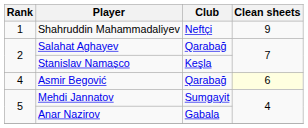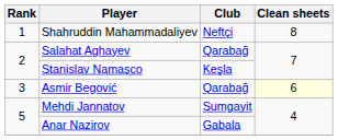 <table class="wikitable" style="text-align:center">
 <tr>
 <th>Rank</th>
 <th>Player</th>
 <th>Club</th>
 <th>Clean sheets</th>
 </tr>
 <tr>
 <td rowspan="1">1</td>
 <td align="left"> Shahruddin Mahammadaliyev</td>
 <td align="left"><a href='#'>Neftçi</a></td>
-<td rowspan="1">9</td>
+<td rowspan="1">8</td>
 </tr>
 <tr>
 <td rowspan="2">2</td>
 <td align="left"> <a href='#'>Salahat Aghayev</a></td>
 <td align="left"><a href='#'>Qarabağ</a></td>
 <td rowspan="2">7</td>
 </tr>
 <tr>
 <td align="left"> <a href='#'>Stanislav Namașco</a></td>
 <td align="left"><a href='#'>Keşla</a></td>
 </tr>
 <tr>
-<td rowspan="1">4</td>
+<td rowspan="1">3</td>
 <td align="left"> <a href='#'>Asmir Begović</a></td>
 <td align="left"><a href='#'>Qarabağ</a></td>
 <td rowspan="1" style="background: lightyellow;">6</td>
 </tr>
 <tr>
 <td rowspan="2">5</td>
 <td align="left"> <a href='#'>Mehdi Jannatov</a></td>
 <td align="left"><a href='#'>Sumgayit</a></td>
 <td rowspan="2">4</td>
 </tr>
 <tr>
 <td align="left"> <a href='#'>Anar Nazirov</a></td>
 <td align="left"><a href='#'>Gabala</a></td>
 </tr>
 <tr>
 </tr>
 </table>
